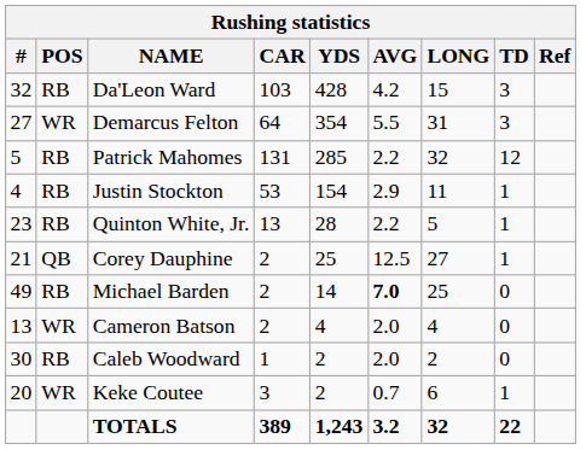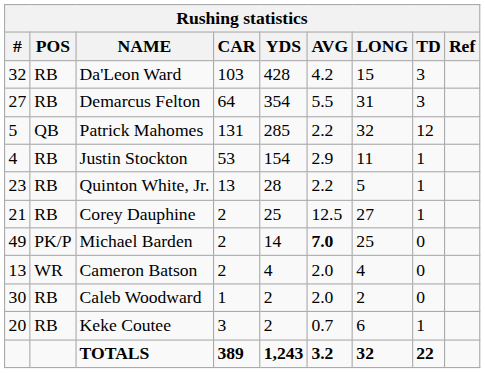 <table class="wikitable sortable collapsible collapsed">
 <tr>
 <th colspan="9">Rushing statistics</th>
 </tr>
 <tr>
 <th>#</th>
 <th>POS</th>
 <th>NAME</th>
 <th>CAR</th>
 <th>YDS</th>
 <th>AVG</th>
 <th>LONG</th>
 <th>TD</th>
 <th>Ref</th>
 </tr>
 <tr>
 <td>32</td>
 <td>RB</td>
 <td>Da'Leon Ward</td>
 <td>103</td>
 <td>428</td>
 <td>4.2</td>
 <td>15</td>
 <td>3</td>
 <td></td>
 </tr>
 <tr>
 <td>27</td>
-<td>WR</td>
+<td>RB</td>
 <td>Demarcus Felton</td>
 <td>64</td>
 <td>354</td>
 <td>5.5</td>
 <td>31</td>
 <td>3</td>
 <td></td>
 </tr>
 <tr>
 <td>5</td>
-<td>RB</td>
+<td>QB</td>
 <td>Patrick Mahomes</td>
 <td>131</td>
 <td>285</td>
 <td>2.2</td>
 <td>32</td>
 <td>12</td>
 <td></td>
 </tr>
 <tr>
 <td>4</td>
 <td>RB</td>
 <td>Justin Stockton</td>
 <td>53</td>
 <td>154</td>
 <td>2.9</td>
 <td>11</td>
 <td>1</td>
 <td></td>
 </tr>
 <tr>
 <td>23</td>
 <td>RB</td>
 <td>Quinton White, Jr.</td>
 <td>13</td>
 <td>28</td>
 <td>2.2</td>
 <td>5</td>
 <td>1</td>
 <td></td>
 </tr>
 <tr>
 <td>21</td>
-<td>QB</td>
+<td>RB</td>
 <td>Corey Dauphine</td>
 <td>2</td>
 <td>25</td>
 <td>12.5</td>
 <td>27</td>
 <td>1</td>
 <td></td>
 </tr>
 <tr>
 <td>49</td>
-<td>RB</td>
+<td>PK/P</td>
 <td>Michael Barden</td>
 <td>2</td>
 <td>14</td>
 <td><strong>7.0</strong></td>
 <td>25</td>
 <td>0</td>
 <td></td>
 </tr>
 <tr>
 <td>13</td>
 <td>WR</td>
 <td>Cameron Batson</td>
 <td>2</td>
 <td>4</td>
 <td>2.0</td>
 <td>4</td>
 <td>0</td>
 <td></td>
 </tr>
 <tr>
 <td>30</td>
 <td>RB</td>
 <td>Caleb Woodward</td>
 <td>1</td>
 <td>2</td>
 <td>2.0</td>
 <td>2</td>
 <td>0</td>
 <td></td>
 </tr>
 <tr>
 <td>20</td>
-<td>WR</td>
+<td>RB</td>
 <td>Keke Coutee</td>
 <td>3</td>
 <td>2</td>
 <td>0.7</td>
 <td>6</td>
 <td>1</td>
 <td></td>
 </tr>
 <tr>
 <td></td>
 <td></td>
 <td><strong>TOTALS</strong></td>
 <td><strong>389</strong></td>
 <td><strong>1,243</strong></td>
 <td><strong>3.2</strong></td>
 <td><strong>32</strong></td>
 <td><strong>22</strong></td>
 <td></td>
 </tr>
 </table>
